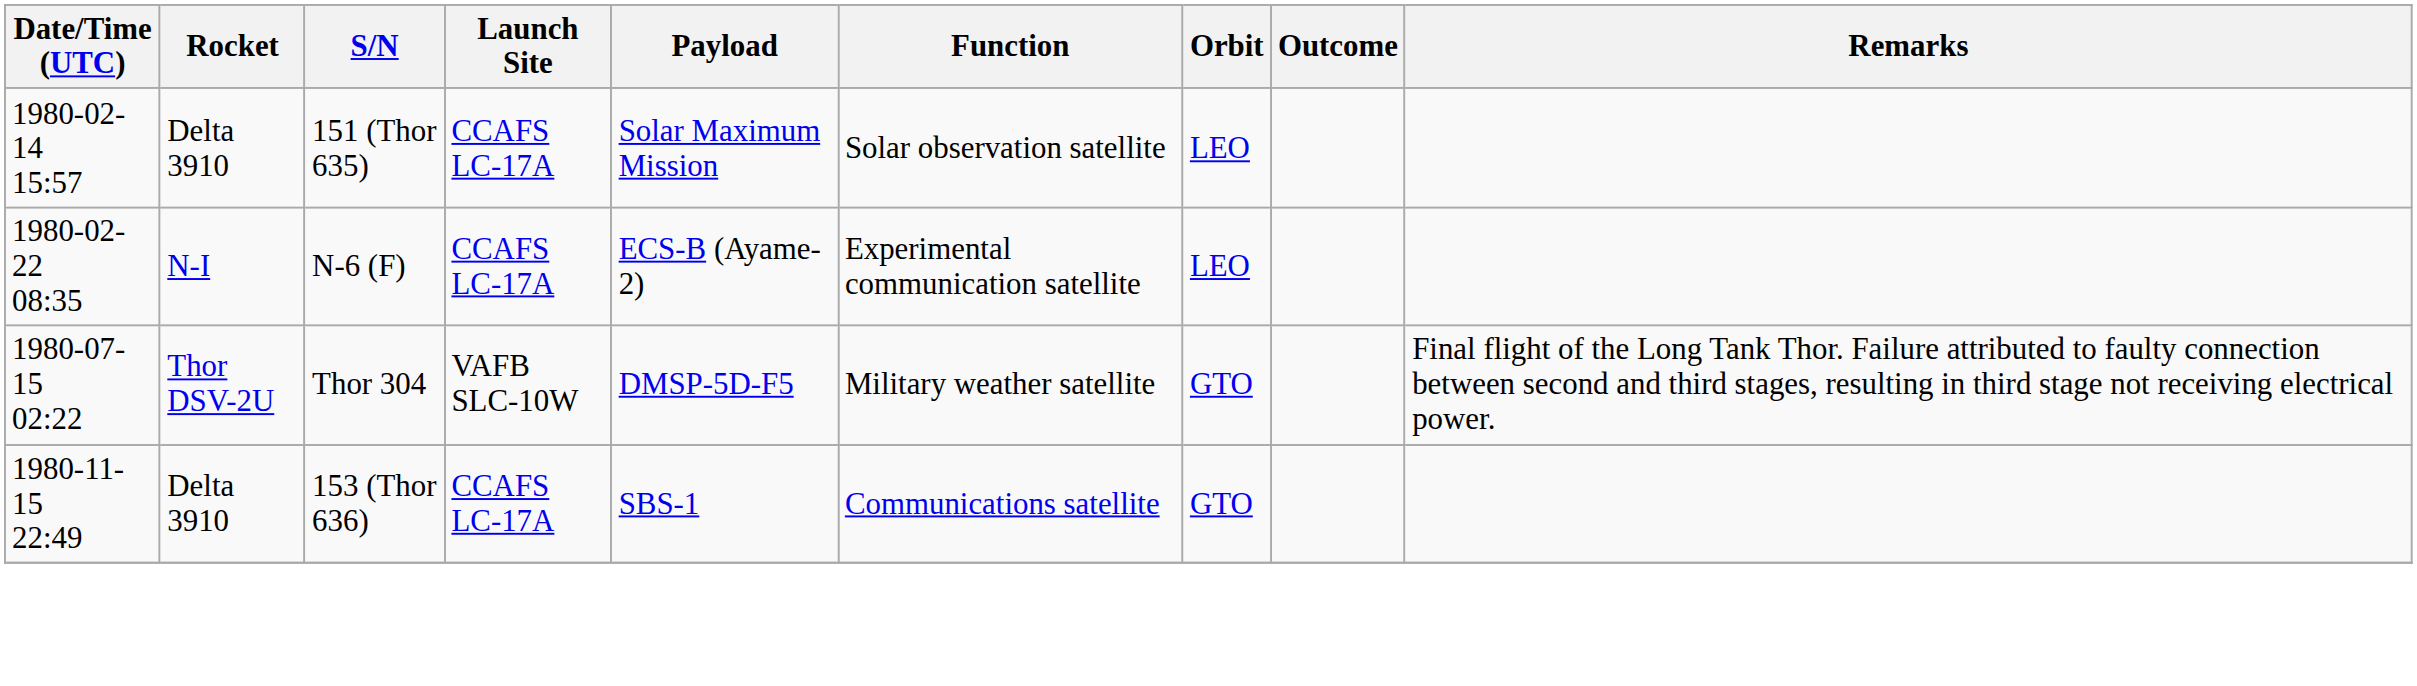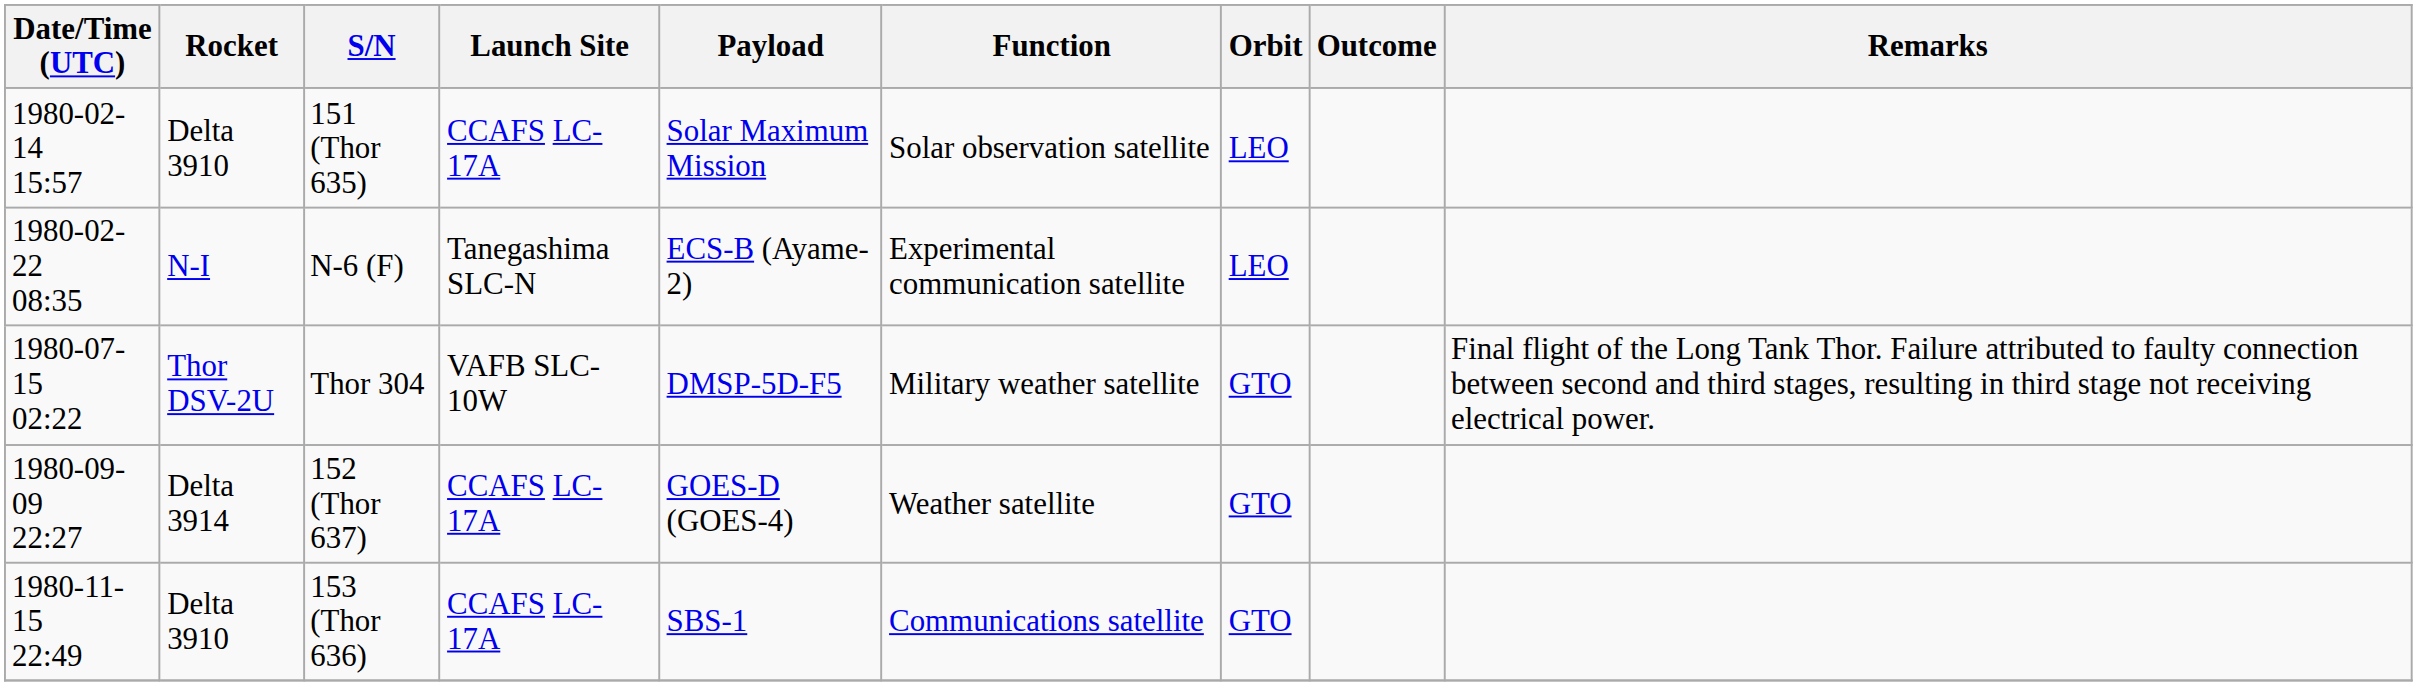 <table class="wikitable" style="margin: 1em 1em 1em 0";>
 <tr>
 <th>Date/Time<br>(<a href='#'>UTC</a>)</th>
 <th>Rocket</th>
 <th><a href='#'>S/N</a></th>
 <th>Launch Site</th>
 <th>Payload</th>
 <th>Function</th>
 <th>Orbit</th>
 <th>Outcome</th>
 <th>Remarks</th>
 </tr>
 <tr>
 <td>1980-02-14<br>15:57</td>
 <td>Delta 3910</td>
 <td>151 (Thor 635)</td>
 <td><a href='#'>CCAFS</a> <a href='#'>LC-17A</a></td>
 <td><a href='#'>Solar Maximum Mission</a></td>
 <td>Solar observation satellite</td>
 <td><a href='#'>LEO</a></td>
 <td></td>
 <td></td>
 </tr>
 <tr>
 <td>1980-02-22<br>08:35</td>
 <td><a href='#'>N-I</a></td>
 <td>N-6 (F)</td>
-<td><a href='#'>CCAFS</a> <a href='#'>LC-17A</a></td>
+<td>Tanegashima SLC-N</td>
 <td><a href='#'>ECS-B</a> (Ayame-2)</td>
 <td>Experimental communication satellite</td>
 <td><a href='#'>LEO</a></td>
 <td></td>
 <td></td>
 </tr>
 <tr>
 <td>1980-07-15<br>02:22</td>
 <td><a href='#'>Thor DSV-2U</a></td>
 <td>Thor 304</td>
 <td>VAFB SLC-10W</td>
 <td><a href='#'>DMSP-5D-F5</a></td>
 <td>Military weather satellite</td>
 <td><a href='#'>GTO</a></td>
 <td></td>
 <td>Final flight of the Long Tank Thor. Failure attributed to faulty connection between second and third stages, resulting in third stage not receiving electrical power.</td>
 </tr>
 <tr>
+<td>1980-09-09<br>22:27</td>
+<td>Delta 3914</td>
+<td>152 (Thor 637)</td>
+<td><a href='#'>CCAFS</a> <a href='#'>LC-17A</a></td>
+<td><a href='#'>GOES-D</a> (GOES-4)</td>
+<td>Weather satellite</td>
+<td><a href='#'>GTO</a></td>
+<td></td>
+<td></td>
+</tr>
+<tr>
 <td>1980-11-15<br>22:49</td>
 <td>Delta 3910</td>
 <td>153 (Thor 636)</td>
 <td><a href='#'>CCAFS</a> <a href='#'>LC-17A</a></td>
 <td><a href='#'>SBS-1</a></td>
 <td><a href='#'>Communications satellite</a></td>
 <td><a href='#'>GTO</a></td>
 <td></td>
 <td></td>
 </tr>
 <tr>
 </tr>
 </table>
